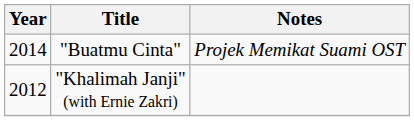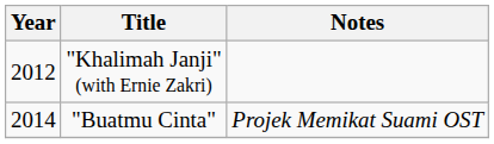 <table class="wikitable" style="text-align:center;">
 <tr>
 <th>Year</th>
 <th>Title</th>
 <th>Notes</th>
 </tr>
 <tr>
+<td>2012</td>
+<td>"Khalimah Janji" <br><small>(with Ernie Zakri)</small></td>
+<td></td>
+</tr>
+<tr>
 <td>2014</td>
 <td>"Buatmu Cinta"</td>
 <td><em>Projek Memikat Suami OST</em></td>
 </tr>
 <tr>
-<td>2012</td>
-<td>"Khalimah Janji" <br><small>(with Ernie Zakri)</small></td>
-<td></td>
-</tr>
-<tr>
 </tr>
 </table>
